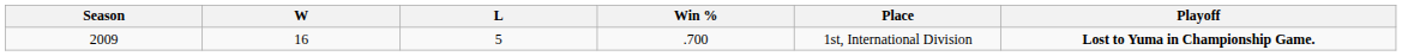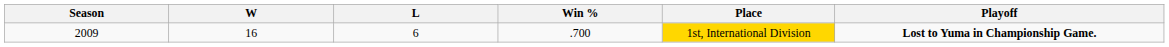 <table class="wikitable">
 <tr>
 <th bgcolor="#DDDDFF" width="5%">Season</th>
 <th bgcolor="#DDDDFF" width="5%">W</th>
 <th bgcolor="#DDDDFF" width="5%">L</th>
 <th bgcolor="#DDDDFF" width="5%">Win %</th>
 <th bgcolor="#DDDDFF" width="5%">Place</th>
 <th bgcolor="#DDDDFF" width="10%">Playoff</th>
 </tr>
 <tr align=center>
 <td>2009</td>
 <td>16</td>
-<td>5</td>
+<td>6</td>
 <td>.700</td>
-<td>1st, International Division</td>
+<td style="background: gold;">1st, International Division</td>
 <td><strong>Lost to Yuma in Championship Game.</strong></td>
 </tr>
 </table>
